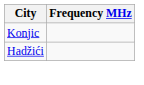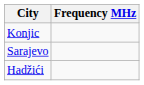 <table class="wikitable sortable">
 <tr>
 <th>City</th>
 <th>Frequency <a href='#'>MHz</a></th>
 </tr>
 <tr>
 <td><a href='#'>Konjic</a></td>
 <td> <br></td>
 </tr>
 <tr>
+<td><a href='#'>Sarajevo</a></td>
+<td></td>
+</tr>
+<tr>
 <td><a href='#'>Hadžići</a></td>
 <td></td>
 </tr>
 </table>
